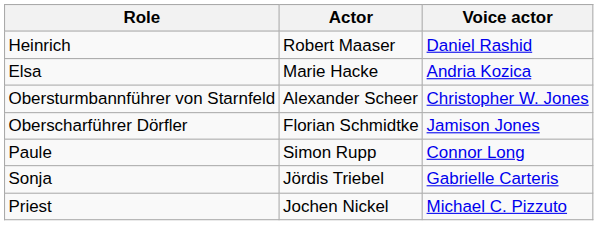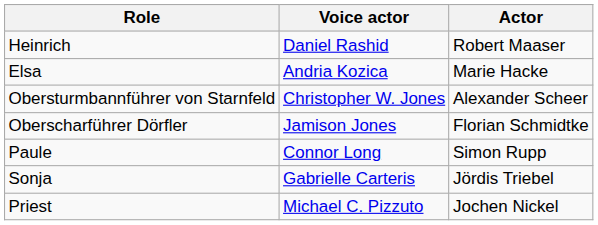 <table class="wikitable">
 <tr>
 <th>Role</th>
+<th>Voice actor</th>
 <th>Actor</th>
-<th>Voice actor</th>
 </tr>
 <tr>
 <td>Heinrich</td>
+<td><a href='#'>Daniel Rashid</a></td>
 <td>Robert Maaser</td>
-<td><a href='#'>Daniel Rashid</a></td>
 </tr>
 <tr>
 <td>Elsa</td>
+<td><a href='#'>Andria Kozica</a></td>
 <td>Marie Hacke</td>
-<td><a href='#'>Andria Kozica</a></td>
 </tr>
 <tr>
 <td>Obersturmbannführer von Starnfeld</td>
+<td><a href='#'>Christopher W. Jones</a></td>
 <td>Alexander Scheer</td>
-<td><a href='#'>Christopher W. Jones</a></td>
 </tr>
 <tr>
 <td>Oberscharführer Dörfler</td>
+<td><a href='#'>Jamison Jones</a></td>
 <td>Florian Schmidtke</td>
-<td><a href='#'>Jamison Jones</a></td>
 </tr>
 <tr>
 <td>Paule</td>
+<td><a href='#'>Connor Long</a></td>
 <td>Simon Rupp</td>
-<td><a href='#'>Connor Long</a></td>
 </tr>
 <tr>
 <td>Sonja</td>
+<td><a href='#'>Gabrielle Carteris</a></td>
 <td>Jördis Triebel</td>
-<td><a href='#'>Gabrielle Carteris</a></td>
 </tr>
 <tr>
 <td>Priest</td>
+<td><a href='#'>Michael C. Pizzuto</a></td>
 <td>Jochen Nickel</td>
-<td><a href='#'>Michael C. Pizzuto</a></td>
 </tr>
 </table>
